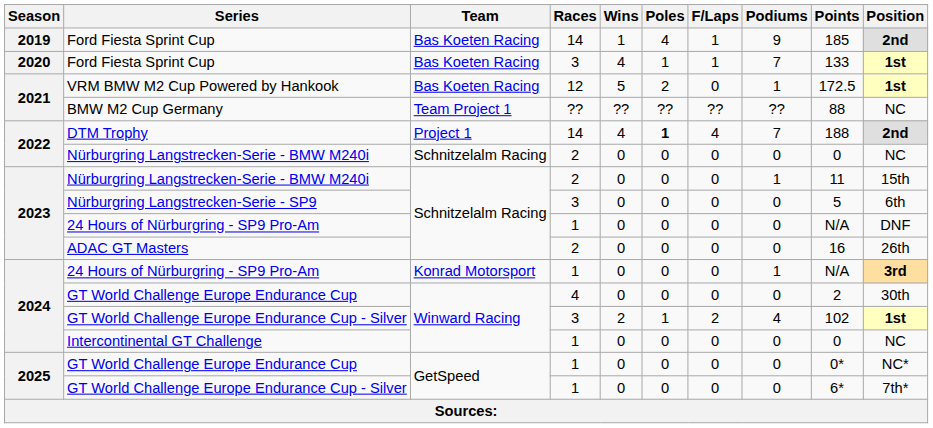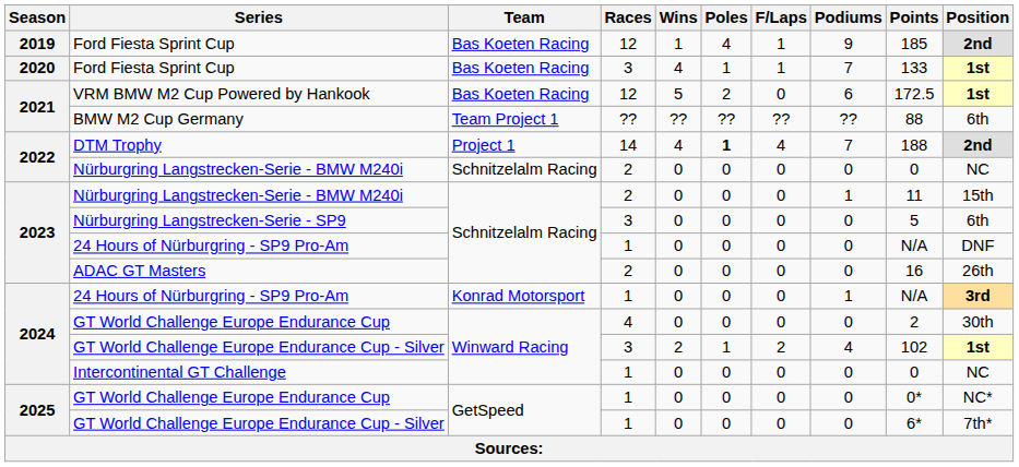 <table class="wikitable" style="font-size: 90%; text-align:center">
 <tr>
 <th>Season</th>
 <th>Series</th>
 <th>Team</th>
 <th>Races</th>
 <th>Wins</th>
 <th>Poles</th>
 <th>F/Laps</th>
 <th>Podiums</th>
 <th>Points</th>
 <th>Position</th>
 </tr>
 <tr>
 <th>2019</th>
 <td align=left>Ford Fiesta Sprint Cup</td>
 <td align=left><a href='#'>Bas Koeten Racing</a></td>
-<td>14</td>
+<td>12</td>
 <td>1</td>
 <td>4</td>
 <td>1</td>
 <td>9</td>
 <td>185</td>
 <td style="background:#dfdfdf;"><strong>2nd</strong></td>
 </tr>
 <tr>
 <th>2020</th>
 <td align=left>Ford Fiesta Sprint Cup</td>
 <td align=left><a href='#'>Bas Koeten Racing</a></td>
 <td>3</td>
 <td>4</td>
 <td>1</td>
 <td>1</td>
 <td>7</td>
 <td>133</td>
 <td style="background:#FFFFBF;"><strong>1st</strong></td>
 </tr>
 <tr>
 <th rowspan="2">2021</th>
 <td align=left>VRM BMW M2 Cup Powered by Hankook</td>
 <td align=left><a href='#'>Bas Koeten Racing</a></td>
 <td>12</td>
 <td>5</td>
 <td>2</td>
 <td>0</td>
-<td>1</td>
+<td>6</td>
 <td>172.5</td>
 <td style="background:#FFFFBF;"><strong>1st</strong></td>
 </tr>
 <tr>
 <td align=left>BMW M2 Cup Germany</td>
 <td align=left><a href='#'>Team Project 1</a></td>
 <td>??</td>
 <td>??</td>
 <td>??</td>
 <td>??</td>
 <td>??</td>
 <td>88</td>
-<td>NC</td>
+<td>6th</td>
 </tr>
 <tr>
 <th rowspan="2">2022</th>
 <td align=left><a href='#'>DTM Trophy</a></td>
 <td align=left><a href='#'>Project 1</a></td>
 <td>14</td>
 <td>4</td>
 <td><strong>1</strong></td>
 <td>4</td>
 <td>7</td>
 <td>188</td>
 <td style="background:#dfdfdf;"><strong>2nd</strong></td>
 </tr>
 <tr>
 <td align=left><a href='#'>Nürburgring Langstrecken-Serie - BMW M240i</a></td>
 <td align=left>Schnitzelalm Racing</td>
 <td>2</td>
 <td>0</td>
 <td>0</td>
 <td>0</td>
 <td>0</td>
 <td>0</td>
 <td>NC</td>
 </tr>
 <tr>
 <th rowspan="4">2023</th>
 <td align=left><a href='#'>Nürburgring Langstrecken-Serie - BMW M240i</a></td>
 <td align=left rowspan="4">Schnitzelalm Racing</td>
 <td>2</td>
 <td>0</td>
 <td>0</td>
 <td>0</td>
 <td>1</td>
 <td>11</td>
 <td>15th</td>
 </tr>
 <tr>
 <td align=left><a href='#'>Nürburgring Langstrecken-Serie - SP9</a></td>
 <td>3</td>
 <td>0</td>
 <td>0</td>
 <td>0</td>
 <td>0</td>
 <td>5</td>
 <td>6th</td>
 </tr>
 <tr>
 <td align=left><a href='#'>24 Hours of Nürburgring - SP9 Pro-Am</a></td>
 <td>1</td>
 <td>0</td>
 <td>0</td>
 <td>0</td>
 <td>0</td>
 <td>N/A</td>
 <td>DNF</td>
 </tr>
 <tr>
 <td align=left><a href='#'>ADAC GT Masters</a></td>
 <td>2</td>
 <td>0</td>
 <td>0</td>
 <td>0</td>
 <td>0</td>
 <td>16</td>
 <td>26th</td>
 </tr>
 <tr>
 <th rowspan="4">2024</th>
 <td align=left><a href='#'>24 Hours of Nürburgring - SP9 Pro-Am</a></td>
 <td align=left><a href='#'>Konrad Motorsport</a></td>
 <td>1</td>
 <td>0</td>
 <td>0</td>
 <td>0</td>
 <td>1</td>
 <td>N/A</td>
 <td style="background:#ffdf9f;"><strong>3rd</strong></td>
 </tr>
 <tr>
 <td align=left><a href='#'>GT World Challenge Europe Endurance Cup</a></td>
 <td rowspan="3" align=left><a href='#'>Winward Racing</a></td>
 <td>4</td>
 <td>0</td>
 <td>0</td>
 <td>0</td>
 <td>0</td>
 <td>2</td>
 <td>30th</td>
 </tr>
 <tr>
 <td align="left"><a href='#'>GT World Challenge Europe Endurance Cup - Silver</a></td>
 <td>3</td>
 <td>2</td>
 <td>1</td>
 <td>2</td>
 <td>4</td>
 <td>102</td>
 <td style="background:#FFFFBF;"><strong>1st</strong></td>
 </tr>
 <tr>
 <td align=left><a href='#'>Intercontinental GT Challenge</a></td>
 <td>1</td>
 <td>0</td>
 <td>0</td>
 <td>0</td>
 <td>0</td>
 <td>0</td>
 <td>NC</td>
 </tr>
 <tr>
 <th rowspan="2">2025</th>
 <td align=left><a href='#'>GT World Challenge Europe Endurance Cup</a></td>
 <td rowspan="2" align=left>GetSpeed</td>
 <td>1</td>
 <td>0</td>
 <td>0</td>
 <td>0</td>
 <td>0</td>
 <td>0*</td>
 <td>NC*</td>
 </tr>
 <tr>
 <td align="left"><a href='#'>GT World Challenge Europe Endurance Cup - Silver</a></td>
 <td>1</td>
 <td>0</td>
 <td>0</td>
 <td>0</td>
 <td>0</td>
 <td>6*</td>
 <td>7th*</td>
 </tr>
 <tr>
 <th colspan="10">Sources:</th>
 </tr>
 </table>
